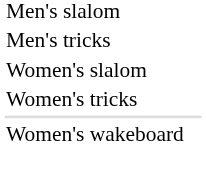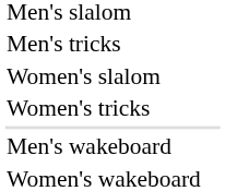 <table>
 <tr>
 <td>Men's slalom</td>
 <td nowrap></td>
 <td nowrap></td>
 <td></td>
 </tr>
 <tr>
 <td>Men's tricks</td>
 <td></td>
 <td></td>
 <td></td>
 </tr>
 <tr>
 <td>Women's slalom</td>
 <td></td>
 <td></td>
 <td></td>
 </tr>
 <tr>
 <td>Women's tricks</td>
 <td nowrap></td>
 <td></td>
 <td></td>
 </tr>
 <tr bgcolor=#dddddd>
 <td colspan=4></td>
 </tr>
 <tr>
+<td>Men's wakeboard</td>
+<td></td>
+<td></td>
+<td></td>
+</tr>
+<tr>
 <td>Women's wakeboard</td>
 <td></td>
 <td></td>
 <td nowrap></td>
 </tr>
 </table>
